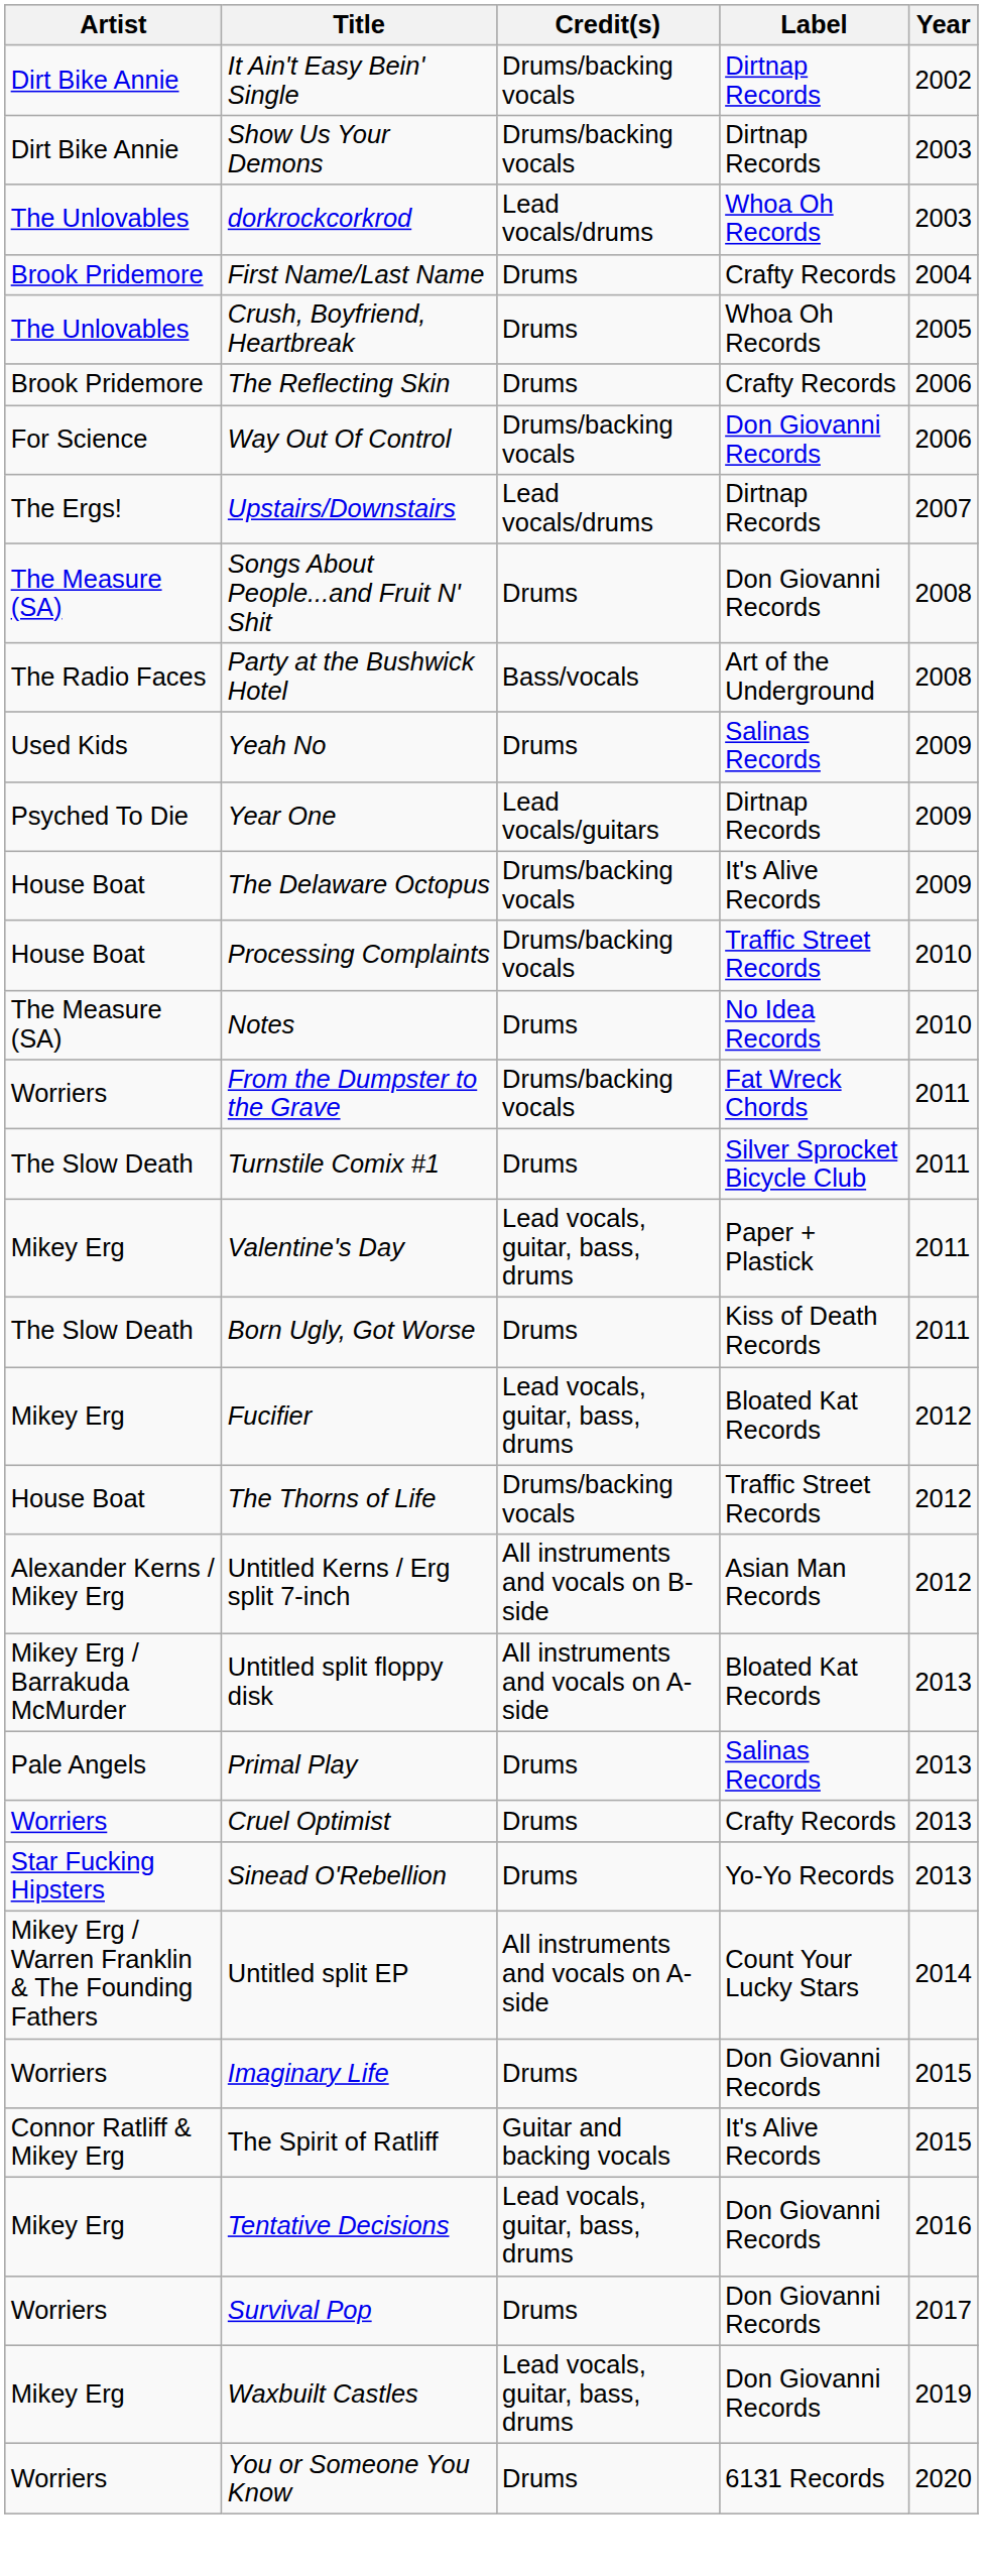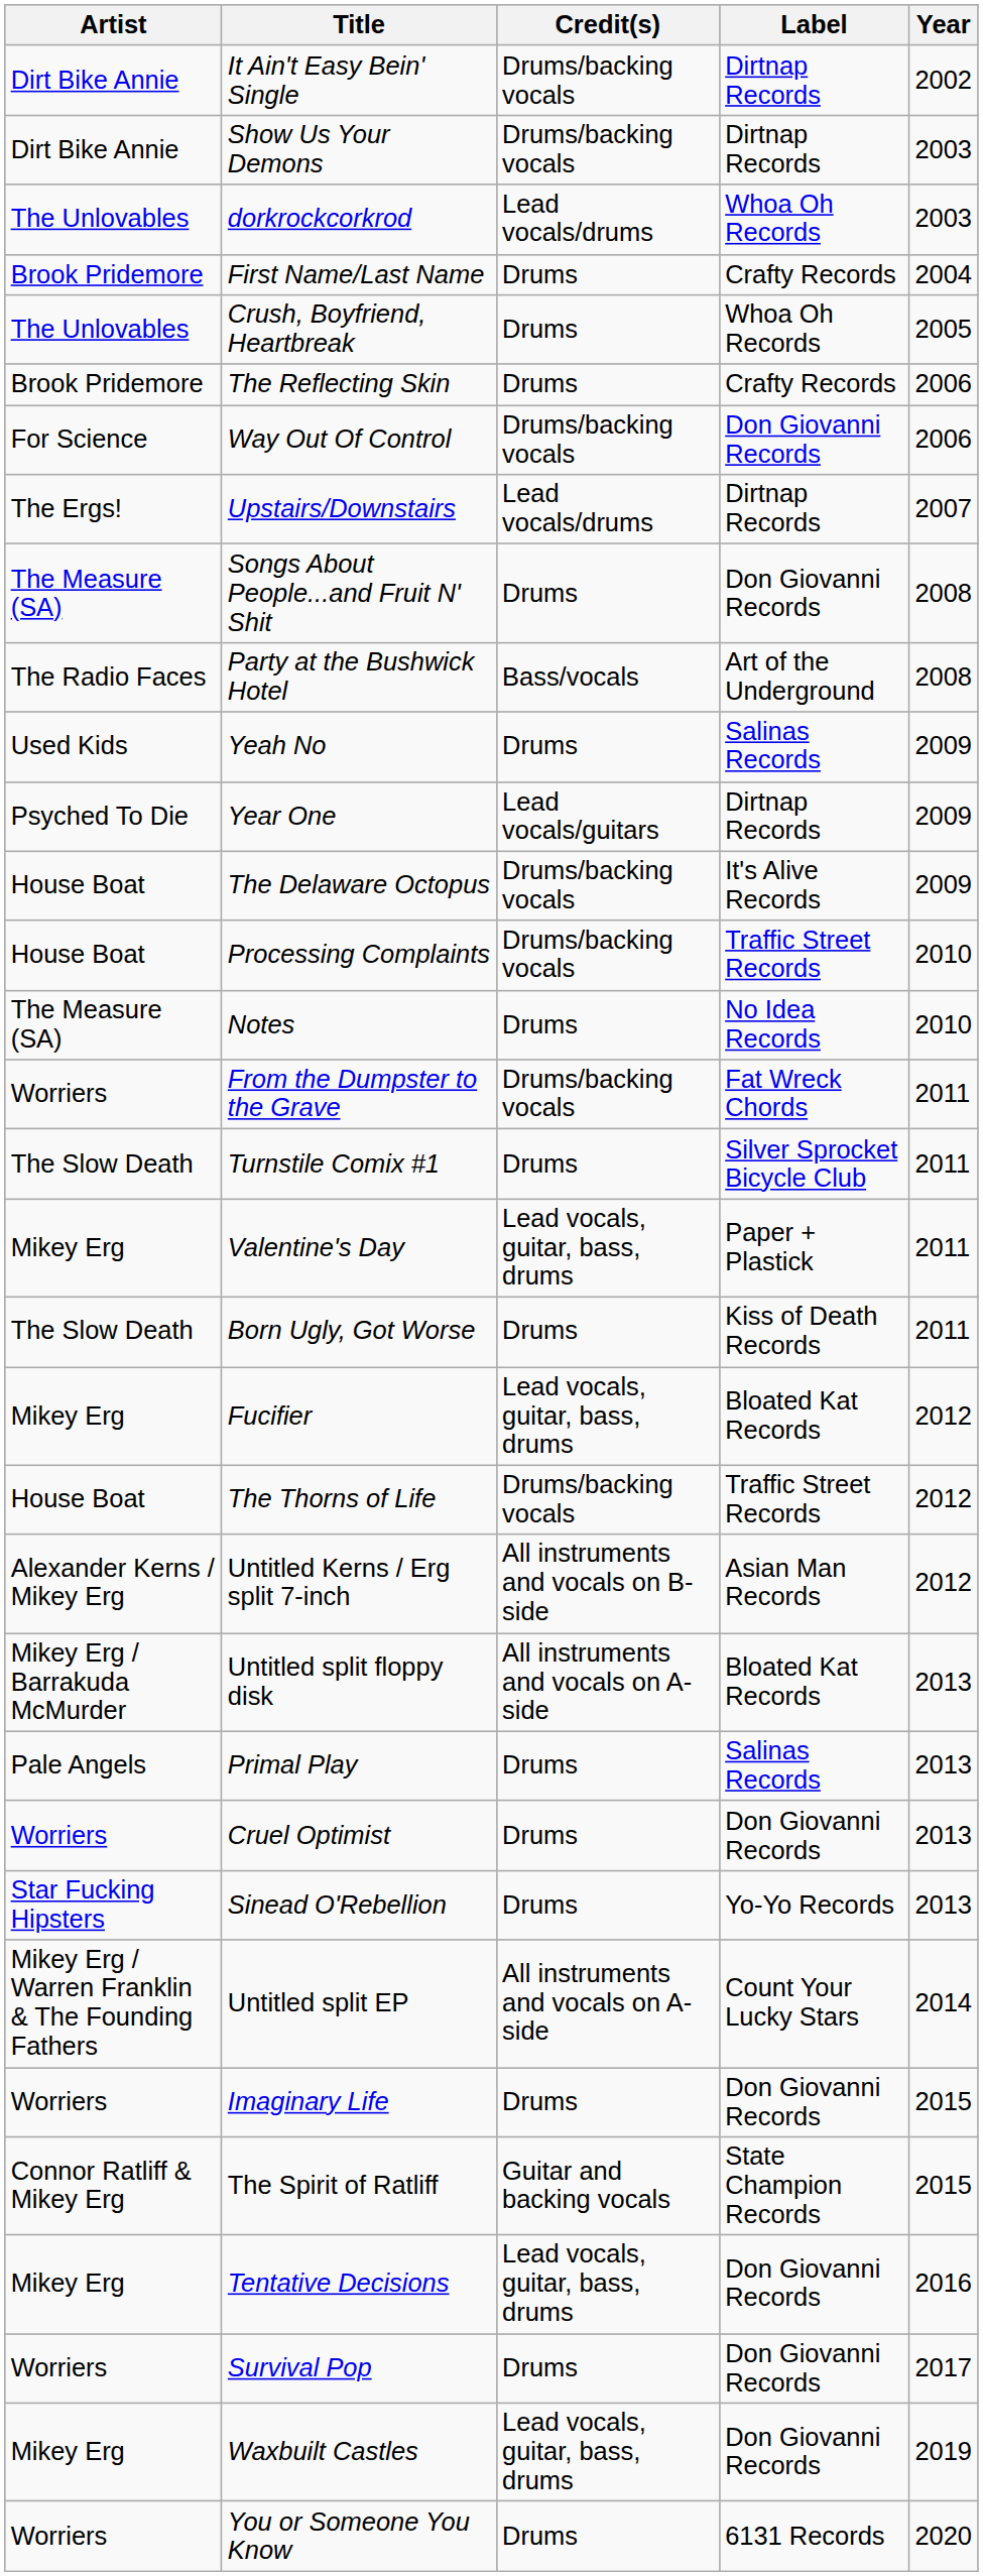 <table class="wikitable sortable">
 <tr>
 <th>Artist</th>
 <th>Title</th>
 <th>Credit(s)</th>
 <th>Label</th>
 <th>Year</th>
 </tr>
 <tr>
 <td><a href='#'>Dirt Bike Annie</a></td>
 <td><em>It Ain't Easy Bein' Single</em> </td>
 <td>Drums/backing vocals</td>
 <td><a href='#'>Dirtnap Records</a></td>
 <td>2002</td>
 </tr>
 <tr>
 <td>Dirt Bike Annie</td>
 <td><em>Show Us Your Demons</em></td>
 <td>Drums/backing vocals</td>
 <td>Dirtnap Records</td>
 <td>2003</td>
 </tr>
 <tr>
 <td><a href='#'>The Unlovables</a></td>
 <td><em><a href='#'>dorkrockcorkrod</a></em></td>
 <td>Lead vocals/drums</td>
 <td><a href='#'>Whoa Oh Records</a></td>
 <td>2003</td>
 </tr>
 <tr>
 <td><a href='#'>Brook Pridemore</a></td>
 <td><em>First Name/Last Name</em></td>
 <td>Drums</td>
 <td>Crafty Records</td>
 <td>2004</td>
 </tr>
 <tr>
 <td><a href='#'>The Unlovables</a></td>
 <td><em>Crush, Boyfriend, Heartbreak</em></td>
 <td>Drums</td>
 <td>Whoa Oh Records</td>
 <td>2005</td>
 </tr>
 <tr>
 <td>Brook Pridemore</td>
 <td><em>The Reflecting Skin</em></td>
 <td>Drums</td>
 <td>Crafty Records</td>
 <td>2006</td>
 </tr>
 <tr>
 <td>For Science</td>
 <td><em>Way Out Of Control</em></td>
 <td>Drums/backing vocals</td>
 <td><a href='#'>Don Giovanni Records</a></td>
 <td>2006</td>
 </tr>
 <tr>
 <td>The Ergs!</td>
 <td><em><a href='#'>Upstairs/Downstairs</a></em></td>
 <td>Lead vocals/drums</td>
 <td>Dirtnap Records</td>
 <td>2007</td>
 </tr>
 <tr>
 <td><a href='#'>The Measure (SA)</a></td>
 <td><em>Songs About People...and Fruit N' Shit</em></td>
 <td>Drums</td>
 <td>Don Giovanni Records</td>
 <td>2008</td>
 </tr>
 <tr>
 <td>The Radio Faces</td>
 <td><em>Party at the Bushwick Hotel</em></td>
 <td>Bass/vocals</td>
 <td>Art of the Underground</td>
 <td>2008</td>
 </tr>
 <tr>
 <td>Used Kids</td>
 <td><em>Yeah No</em></td>
 <td>Drums</td>
 <td><a href='#'>Salinas Records</a></td>
 <td>2009</td>
 </tr>
 <tr>
 <td>Psyched To Die</td>
 <td><em>Year One</em></td>
 <td>Lead vocals/guitars</td>
 <td>Dirtnap Records</td>
 <td>2009</td>
 </tr>
 <tr>
 <td>House Boat</td>
 <td><em>The Delaware Octopus</em></td>
 <td>Drums/backing vocals</td>
 <td>It's Alive Records</td>
 <td>2009</td>
 </tr>
 <tr>
 <td>House Boat</td>
 <td><em>Processing Complaints</em></td>
 <td>Drums/backing vocals</td>
 <td><a href='#'>Traffic Street Records</a></td>
 <td>2010</td>
 </tr>
 <tr>
 <td>The Measure (SA)</td>
 <td><em>Notes</em></td>
 <td>Drums</td>
 <td><a href='#'>No Idea Records</a></td>
 <td>2010</td>
 </tr>
 <tr>
 <td>Worriers</td>
 <td><em><a href='#'>From the Dumpster to the Grave</a></em></td>
 <td>Drums/backing vocals</td>
 <td><a href='#'>Fat Wreck Chords</a></td>
 <td>2011</td>
 </tr>
 <tr>
 <td>The Slow Death</td>
 <td><em>Turnstile Comix #1</em></td>
 <td>Drums</td>
 <td><a href='#'>Silver Sprocket Bicycle Club</a></td>
 <td>2011</td>
 </tr>
 <tr>
 <td>Mikey Erg</td>
 <td><em>Valentine's Day</em></td>
 <td>Lead vocals, guitar, bass, drums</td>
 <td>Paper + Plastick</td>
 <td>2011</td>
 </tr>
 <tr>
 <td>The Slow Death</td>
 <td><em>Born Ugly, Got Worse</em></td>
 <td>Drums</td>
 <td>Kiss of Death Records</td>
 <td>2011</td>
 </tr>
 <tr>
 <td>Mikey Erg</td>
 <td><em>Fucifier</em></td>
 <td>Lead vocals, guitar, bass, drums</td>
 <td>Bloated Kat Records</td>
 <td>2012</td>
 </tr>
 <tr>
 <td>House Boat</td>
 <td><em>The Thorns of Life</em></td>
 <td>Drums/backing vocals</td>
 <td>Traffic Street Records</td>
 <td>2012</td>
 </tr>
 <tr>
 <td>Alexander Kerns / Mikey Erg</td>
 <td>Untitled Kerns / Erg split 7-inch</td>
 <td>All instruments and vocals on B-side</td>
 <td>Asian Man Records</td>
 <td>2012</td>
 </tr>
 <tr>
 <td>Mikey Erg / Barrakuda McMurder</td>
 <td>Untitled split floppy disk</td>
 <td>All instruments and vocals on A-side</td>
 <td>Bloated Kat Records</td>
 <td>2013</td>
 </tr>
 <tr>
 <td>Pale Angels</td>
 <td><em>Primal Play</em></td>
 <td>Drums</td>
 <td><a href='#'>Salinas Records</a></td>
 <td>2013</td>
 </tr>
 <tr>
 <td><a href='#'>Worriers</a></td>
 <td><em>Cruel Optimist</em></td>
 <td>Drums</td>
-<td>Crafty Records</td>
+<td>Don Giovanni Records</td>
 <td>2013</td>
 </tr>
 <tr>
 <td><a href='#'>Star Fucking Hipsters</a></td>
 <td><em>Sinead O'Rebellion</em></td>
 <td>Drums</td>
 <td>Yo-Yo Records</td>
 <td>2013</td>
 </tr>
 <tr>
 <td>Mikey Erg / Warren Franklin & The Founding Fathers</td>
 <td>Untitled split EP</td>
 <td>All instruments and vocals on A-side</td>
 <td>Count Your Lucky Stars</td>
 <td>2014</td>
 </tr>
 <tr>
 <td>Worriers</td>
 <td><em><a href='#'>Imaginary Life</a></em></td>
 <td>Drums</td>
 <td>Don Giovanni Records</td>
 <td>2015</td>
 </tr>
 <tr>
 <td>Connor Ratliff & Mikey Erg</td>
 <td>The Spirit of Ratliff</td>
 <td>Guitar and backing vocals</td>
-<td>It's Alive Records</td>
+<td>State Champion Records</td>
 <td>2015</td>
 </tr>
 <tr>
 <td>Mikey Erg</td>
 <td><em><a href='#'>Tentative Decisions</a></em></td>
 <td>Lead vocals, guitar, bass, drums</td>
 <td>Don Giovanni Records</td>
 <td>2016</td>
 </tr>
 <tr>
 <td>Worriers</td>
 <td><em><a href='#'>Survival Pop</a></em></td>
 <td>Drums</td>
 <td>Don Giovanni Records</td>
 <td>2017</td>
 </tr>
 <tr>
 <td>Mikey Erg</td>
 <td><em>Waxbuilt Castles</em></td>
 <td>Lead vocals, guitar, bass, drums</td>
 <td>Don Giovanni Records</td>
 <td>2019</td>
 </tr>
 <tr>
 <td>Worriers</td>
 <td><em>You or Someone You Know</em></td>
 <td>Drums</td>
 <td>6131 Records</td>
 <td>2020</td>
 </tr>
 </table>
